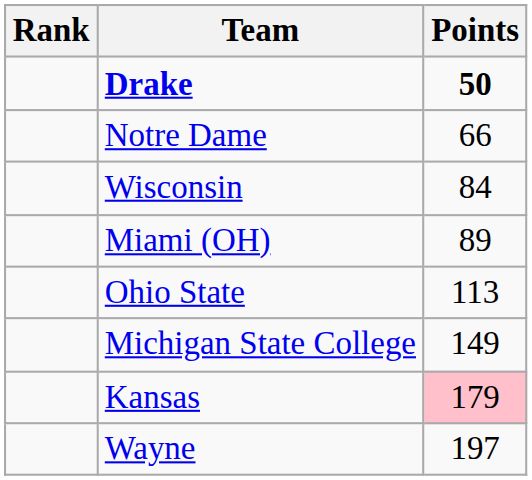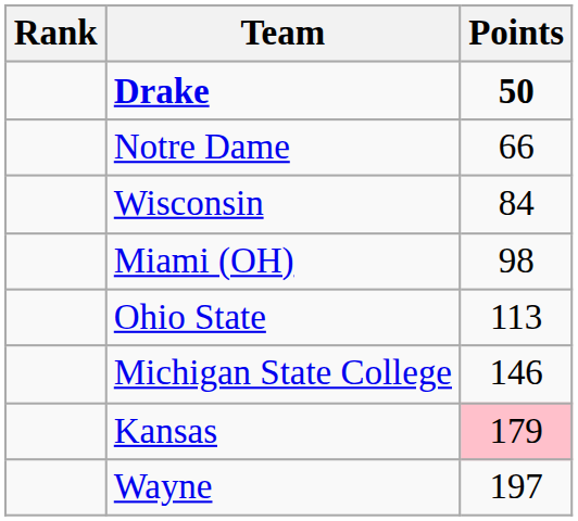 <table class="wikitable sortable" style="text-align:center">
 <tr>
 <th>Rank</th>
 <th>Team</th>
 <th>Points</th>
 </tr>
 <tr>
 <td></td>
 <td align=left><strong><a href='#'>Drake</a></strong></td>
 <td><strong>50</strong></td>
 </tr>
 <tr>
 <td></td>
 <td align=left><a href='#'>Notre Dame</a></td>
 <td>66</td>
 </tr>
 <tr>
 <td></td>
 <td align=left><a href='#'>Wisconsin</a></td>
 <td>84</td>
 </tr>
 <tr>
 <td></td>
 <td align=left><a href='#'>Miami (OH)</a></td>
-<td>89</td>
+<td>98</td>
 </tr>
 <tr>
 <td></td>
 <td align=left><a href='#'>Ohio State</a></td>
 <td>113</td>
 </tr>
 <tr>
 <td></td>
 <td align=left><a href='#'>Michigan State College</a></td>
-<td>149</td>
+<td>146</td>
 </tr>
 <tr>
 <td></td>
 <td align=left><a href='#'>Kansas</a></td>
 <td style="background: pink;">179</td>
 </tr>
 <tr>
 <td></td>
 <td align=left><a href='#'>Wayne</a></td>
 <td>197</td>
 </tr>
 </table>
